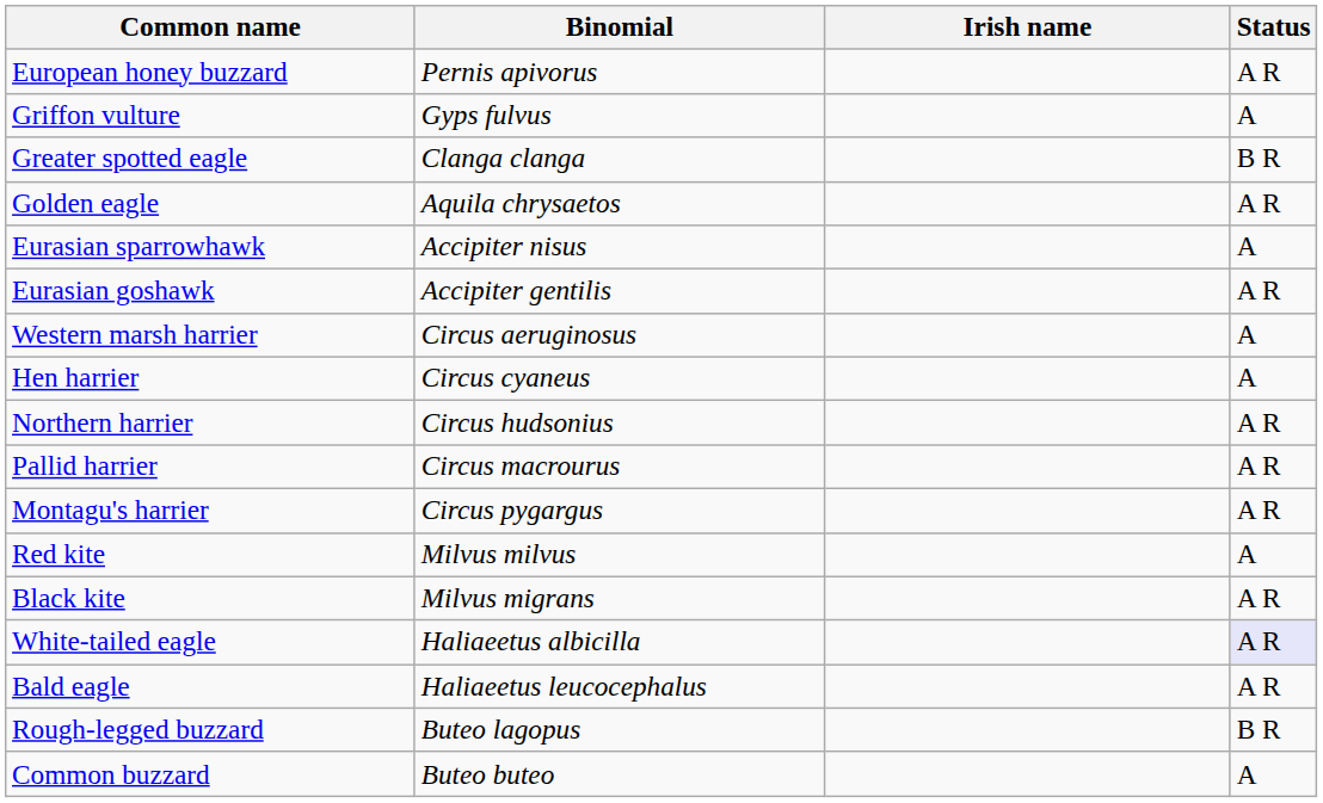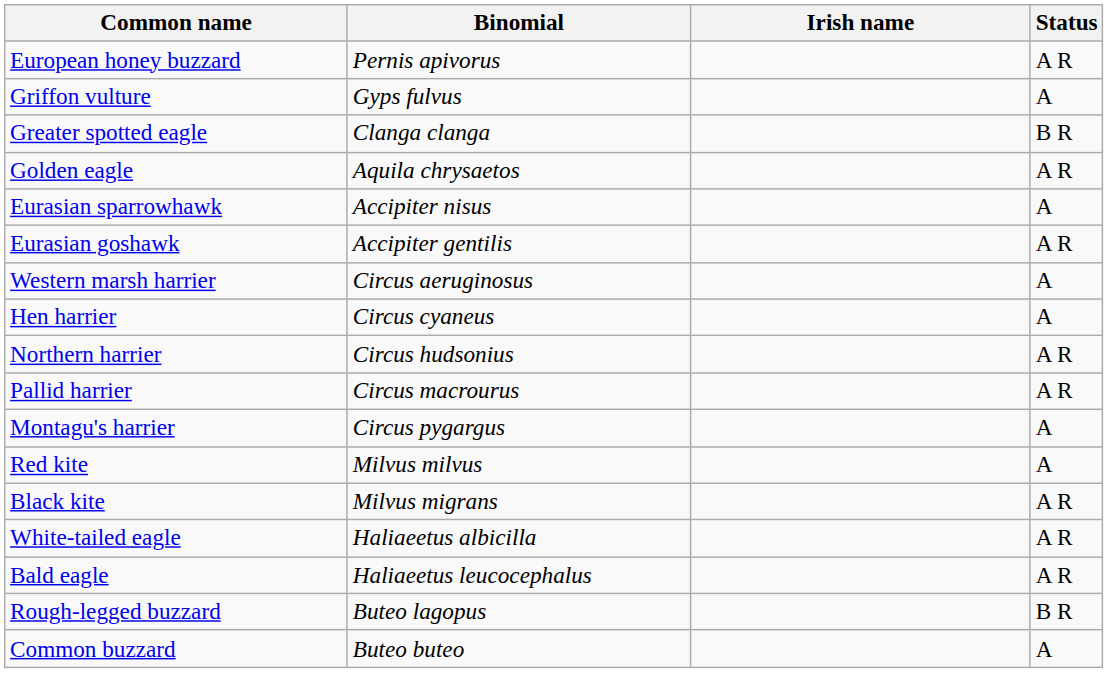 <table width=60% class="wikitable">
 <tr>
 <th width=32%>Common name</th>
 <th width=32%>Binomial</th>
 <th width=32%>Irish name</th>
 <th width=4%>Status</th>
 </tr>
 <tr>
 <td><a href='#'>European honey buzzard</a></td>
 <td><em>Pernis apivorus</em></td>
 <td></td>
 <td>A R</td>
 </tr>
 <tr>
 <td><a href='#'>Griffon vulture</a></td>
 <td><em>Gyps fulvus</em></td>
 <td></td>
 <td>A</td>
 </tr>
 <tr>
 <td><a href='#'>Greater spotted eagle</a></td>
 <td><em>Clanga clanga</em></td>
 <td></td>
 <td>B R</td>
 </tr>
 <tr>
 <td><a href='#'>Golden eagle</a></td>
 <td><em>Aquila chrysaetos</em></td>
 <td></td>
 <td>A R</td>
 </tr>
 <tr>
 <td><a href='#'>Eurasian sparrowhawk</a></td>
 <td><em>Accipiter nisus</em></td>
 <td></td>
 <td>A</td>
 </tr>
 <tr>
 <td><a href='#'>Eurasian goshawk</a></td>
 <td><em>Accipiter gentilis</em></td>
 <td></td>
 <td>A R</td>
 </tr>
 <tr>
 <td><a href='#'>Western marsh harrier</a></td>
 <td><em>Circus aeruginosus</em></td>
 <td></td>
 <td>A</td>
 </tr>
 <tr>
 <td><a href='#'>Hen harrier</a></td>
 <td><em>Circus cyaneus</em></td>
 <td></td>
 <td>A</td>
 </tr>
 <tr>
 <td><a href='#'>Northern harrier</a></td>
 <td><em>Circus hudsonius</em></td>
 <td></td>
 <td>A R</td>
 </tr>
 <tr>
 <td><a href='#'>Pallid harrier</a></td>
 <td><em>Circus macrourus</em></td>
 <td></td>
 <td>A R</td>
 </tr>
 <tr>
 <td><a href='#'>Montagu's harrier</a></td>
 <td><em>Circus pygargus</em></td>
 <td></td>
-<td>A R</td>
+<td>A</td>
 </tr>
 <tr>
 <td><a href='#'>Red kite</a></td>
 <td><em>Milvus milvus</em></td>
 <td></td>
 <td>A</td>
 </tr>
 <tr>
 <td><a href='#'>Black kite</a></td>
 <td><em>Milvus migrans</em></td>
 <td></td>
 <td>A R</td>
 </tr>
 <tr>
 <td><a href='#'>White-tailed eagle</a></td>
 <td><em>Haliaeetus albicilla</em></td>
 <td></td>
-<td style="background: lavender;">A R</td>
+<td>A R</td>
 </tr>
 <tr>
 <td><a href='#'>Bald eagle</a></td>
 <td><em>Haliaeetus leucocephalus</em></td>
 <td></td>
 <td>A R</td>
 </tr>
 <tr>
 <td><a href='#'>Rough-legged buzzard</a></td>
 <td><em>Buteo lagopus</em></td>
 <td></td>
 <td>B R</td>
 </tr>
 <tr>
 <td><a href='#'>Common buzzard</a></td>
 <td><em>Buteo buteo</em></td>
 <td></td>
 <td>A</td>
 </tr>
 </table>
